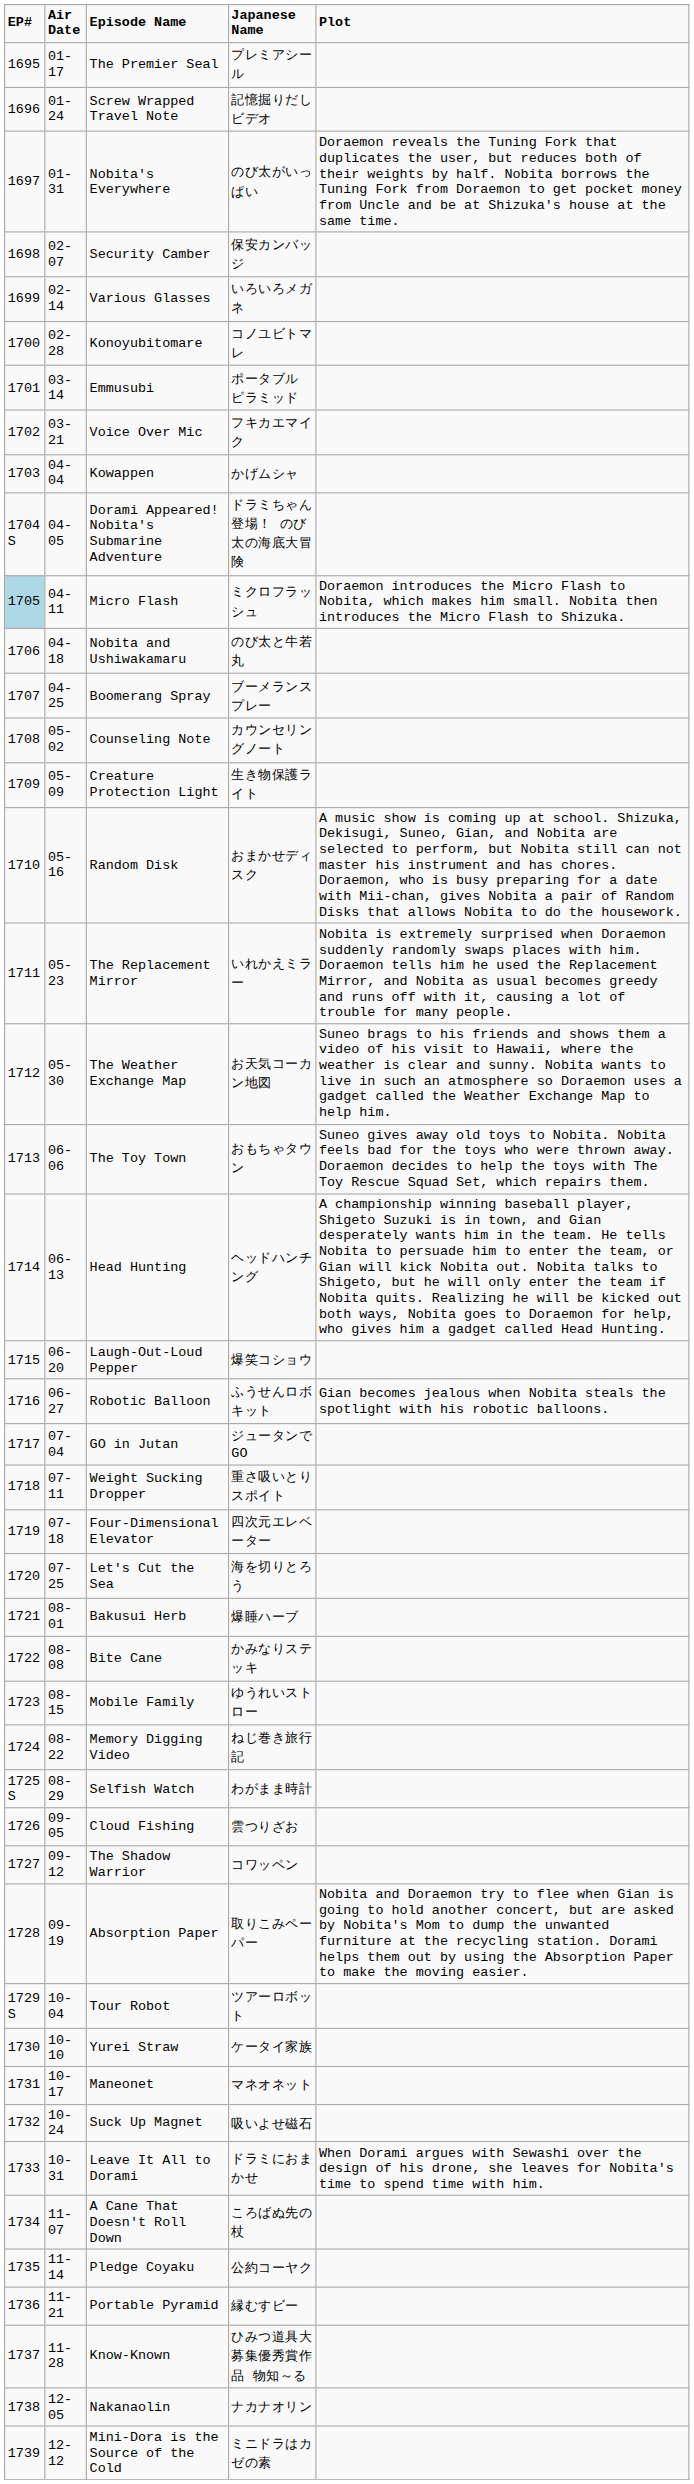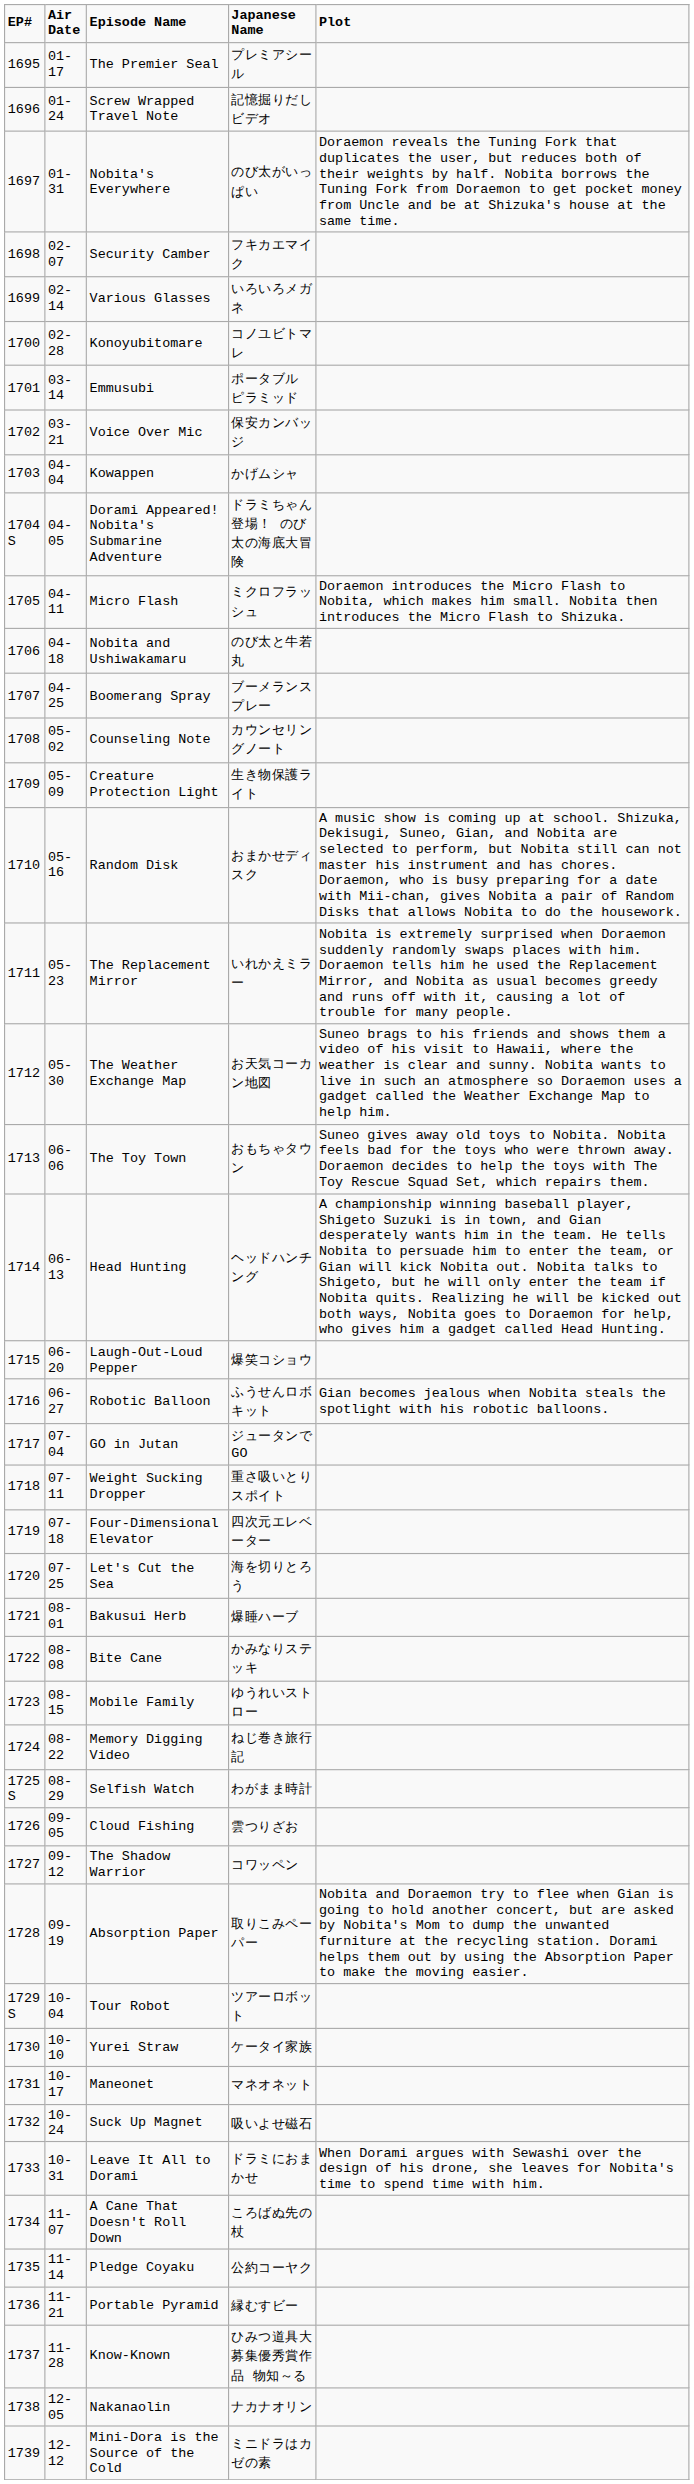 <table class="wikitable" style="font-size:small;">
 <tr>
 <td><strong>EP#</strong></td>
 <td><strong>Air Date</strong></td>
 <td><strong>Episode Name</strong></td>
 <td><strong>Japanese Name</strong></td>
 <td><strong>Plot</strong></td>
 </tr>
 <tr>
 <td>1695</td>
 <td>01-17</td>
 <td>The Premier Seal</td>
 <td>プレミアシール</td>
 <td></td>
 </tr>
 <tr>
 <td>1696</td>
 <td>01-24</td>
 <td>Screw Wrapped Travel Note</td>
 <td>記憶掘りだしビデオ</td>
 <td></td>
 </tr>
 <tr>
 <td>1697</td>
 <td>01-31</td>
 <td>Nobita's Everywhere</td>
 <td>のび太がいっぱい</td>
 <td>Doraemon reveals the Tuning Fork that duplicates the user, but reduces both of their weights by half. Nobita borrows the Tuning Fork from Doraemon to get pocket money from Uncle and be at Shizuka's house at the same time.</td>
 </tr>
 <tr>
 <td>1698</td>
 <td>02-07</td>
 <td>Security Camber</td>
-<td>保安カンバッジ</td>
+<td>フキカエマイク</td>
 <td></td>
 </tr>
 <tr>
 <td>1699</td>
 <td>02-14</td>
 <td>Various Glasses</td>
 <td>いろいろメガネ</td>
 <td></td>
 </tr>
 <tr>
 <td>1700</td>
 <td>02-28</td>
 <td>Konoyubitomare</td>
 <td>コノユビトマレ</td>
 <td></td>
 </tr>
 <tr>
 <td>1701</td>
 <td>03-14</td>
 <td>Emmusubi</td>
 <td>ポータブル ピラミッド</td>
 <td></td>
 </tr>
 <tr>
 <td>1702</td>
 <td>03-21</td>
 <td>Voice Over Mic</td>
-<td>フキカエマイク</td>
+<td>保安カンバッジ</td>
 <td></td>
 </tr>
 <tr>
 <td>1703</td>
 <td>04-04</td>
 <td>Kowappen</td>
 <td>かげムシャ</td>
 <td></td>
 </tr>
 <tr>
 <td>1704 S</td>
 <td>04-05</td>
 <td>Dorami Appeared! Nobita's Submarine Adventure</td>
 <td>ドラミちゃん登場！ のび太の海底大冒険</td>
 <td></td>
 </tr>
 <tr>
-<td style="background: lightblue;">1705</td>
+<td>1705</td>
 <td>04-11</td>
 <td>Micro Flash</td>
 <td>ミクロフラッシュ</td>
 <td>Doraemon introduces the Micro Flash to Nobita, which makes him small. Nobita then introduces the Micro Flash to Shizuka.</td>
 </tr>
 <tr>
 <td>1706</td>
 <td>04-18</td>
 <td>Nobita and Ushiwakamaru</td>
 <td>のび太と牛若丸</td>
 <td></td>
 </tr>
 <tr>
 <td>1707</td>
 <td>04-25</td>
 <td>Boomerang Spray</td>
 <td>ブーメランスプレー</td>
 <td></td>
 </tr>
 <tr>
 <td>1708</td>
 <td>05-02</td>
 <td>Counseling Note</td>
 <td>カウンセリングノート</td>
 <td></td>
 </tr>
 <tr>
 <td>1709</td>
 <td>05-09</td>
 <td>Creature Protection Light</td>
 <td>生き物保護ライト</td>
 <td></td>
 </tr>
 <tr>
 <td>1710</td>
 <td>05-16</td>
 <td>Random Disk</td>
 <td>おまかせディスク</td>
 <td>A music show is coming up at school. Shizuka, Dekisugi, Suneo, Gian, and Nobita are selected to perform, but Nobita still can not master his instrument and has chores. Doraemon, who is busy preparing for a date with Mii-chan, gives Nobita a pair of Random Disks that allows Nobita to do the housework.</td>
 </tr>
 <tr>
 <td>1711</td>
 <td>05-23</td>
 <td>The Replacement Mirror</td>
 <td>いれかえミラー</td>
 <td>Nobita is extremely surprised when Doraemon suddenly randomly swaps places with him. Doraemon tells him he used the Replacement Mirror, and Nobita as usual becomes greedy and runs off with it, causing a lot of trouble for many people.</td>
 </tr>
 <tr>
 <td>1712</td>
 <td>05-30</td>
 <td>The Weather Exchange Map</td>
 <td>お天気コーカン地図</td>
 <td>Suneo brags to his friends and shows them a video of his visit to Hawaii, where the weather is clear and sunny. Nobita wants to live in such an atmosphere so Doraemon uses a gadget called the Weather Exchange Map to help him.</td>
 </tr>
 <tr>
 <td>1713</td>
 <td>06-06</td>
 <td>The Toy Town</td>
 <td>おもちゃタウン</td>
 <td>Suneo gives away old toys to Nobita. Nobita feels bad for the toys who were thrown away. Doraemon decides to help the toys with The Toy Rescue Squad Set, which repairs them.</td>
 </tr>
 <tr>
 <td>1714</td>
 <td>06-13</td>
 <td>Head Hunting</td>
 <td>ヘッドハンチング</td>
 <td>A championship winning baseball player, Shigeto Suzuki is in town, and Gian desperately wants him in the team. He tells Nobita to persuade him to enter the team, or Gian will kick Nobita out. Nobita talks to Shigeto, but he will only enter the team if Nobita quits. Realizing he will be kicked out both ways, Nobita goes to Doraemon for help, who gives him a gadget called Head Hunting.</td>
 </tr>
 <tr>
 <td>1715</td>
 <td>06-20</td>
 <td>Laugh-Out-Loud Pepper</td>
 <td>爆笑コショウ</td>
 <td></td>
 </tr>
 <tr>
 <td>1716</td>
 <td>06-27</td>
 <td>Robotic Balloon</td>
 <td>ふうせんロボキット</td>
 <td>Gian becomes jealous when Nobita steals the spotlight with his robotic balloons.</td>
 </tr>
 <tr>
 <td>1717</td>
 <td>07-04</td>
 <td>GO in Jutan</td>
 <td>ジュータンでGO</td>
 <td></td>
 </tr>
 <tr>
 <td>1718</td>
 <td>07-11</td>
 <td>Weight Sucking Dropper</td>
 <td>重さ吸いとりスポイト</td>
 <td></td>
 </tr>
 <tr>
 <td>1719</td>
 <td>07-18</td>
 <td>Four-Dimensional Elevator</td>
 <td>四次元エレベーター</td>
 <td></td>
 </tr>
 <tr>
 <td>1720</td>
 <td>07-25</td>
 <td>Let's Cut the Sea</td>
 <td>海を切りとろう</td>
 <td></td>
 </tr>
 <tr>
 <td>1721</td>
 <td>08-01</td>
 <td>Bakusui Herb</td>
 <td>爆睡ハーブ</td>
 <td></td>
 </tr>
 <tr>
 <td>1722</td>
 <td>08-08</td>
 <td>Bite Cane</td>
 <td>かみなりステッキ</td>
 <td></td>
 </tr>
 <tr>
 <td>1723</td>
 <td>08-15</td>
 <td>Mobile Family</td>
 <td>ゆうれいストロー</td>
 <td></td>
 </tr>
 <tr>
 <td>1724</td>
 <td>08-22</td>
 <td>Memory Digging Video</td>
 <td>ねじ巻き旅行記</td>
 <td></td>
 </tr>
 <tr>
 <td>1725 S</td>
 <td>08-29</td>
 <td>Selfish Watch</td>
 <td>わがまま時計</td>
 <td></td>
 </tr>
 <tr>
 <td>1726</td>
 <td>09-05</td>
 <td>Cloud Fishing</td>
 <td>雲つりざお</td>
 <td></td>
 </tr>
 <tr>
 <td>1727</td>
 <td>09-12</td>
 <td>The Shadow Warrior</td>
 <td>コワッペン</td>
 <td></td>
 </tr>
 <tr>
 <td>1728</td>
 <td>09-19</td>
 <td>Absorption Paper</td>
 <td>取りこみペーパー</td>
 <td>Nobita and Doraemon try to flee when Gian is going to hold another concert, but are asked by Nobita's Mom to dump the unwanted furniture at the recycling station. Dorami helps them out by using the Absorption Paper to make the moving easier.</td>
 </tr>
 <tr>
 <td>1729 S</td>
 <td>10-04</td>
 <td>Tour Robot</td>
 <td>ツアーロボット</td>
 <td></td>
 </tr>
 <tr>
 <td>1730</td>
 <td>10-10</td>
 <td>Yurei Straw</td>
 <td>ケータイ家族</td>
 <td></td>
 </tr>
 <tr>
 <td>1731</td>
 <td>10-17</td>
 <td>Maneonet</td>
 <td>マネオネット</td>
 <td></td>
 </tr>
 <tr>
 <td>1732</td>
 <td>10-24</td>
 <td>Suck Up Magnet</td>
 <td>吸いよせ磁石</td>
 <td></td>
 </tr>
 <tr>
 <td>1733</td>
 <td>10-31</td>
 <td>Leave It All to Dorami</td>
 <td>ドラミにおまかせ</td>
 <td>When Dorami argues with Sewashi over the design of his drone, she leaves for Nobita's time to spend time with him.</td>
 </tr>
 <tr>
 <td>1734</td>
 <td>11-07</td>
 <td>A Cane That Doesn't Roll Down</td>
 <td>ころばぬ先の杖</td>
 <td></td>
 </tr>
 <tr>
 <td>1735</td>
 <td>11-14</td>
 <td>Pledge Coyaku</td>
 <td>公約コーヤク</td>
 <td></td>
 </tr>
 <tr>
 <td>1736</td>
 <td>11-21</td>
 <td>Portable Pyramid</td>
 <td>縁むすビー</td>
 <td></td>
 </tr>
 <tr>
 <td>1737</td>
 <td>11-28</td>
 <td>Know-Known</td>
 <td>ひみつ道具大募集優秀賞作品 物知～る</td>
 <td></td>
 </tr>
 <tr>
 <td>1738</td>
 <td>12-05</td>
 <td>Nakanaolin</td>
 <td>ナカナオリン</td>
 <td></td>
 </tr>
 <tr>
 <td>1739</td>
 <td>12-12</td>
 <td>Mini-Dora is the Source of the Cold</td>
 <td>ミニドラはカゼの素</td>
 <td></td>
 </tr>
 </table>
